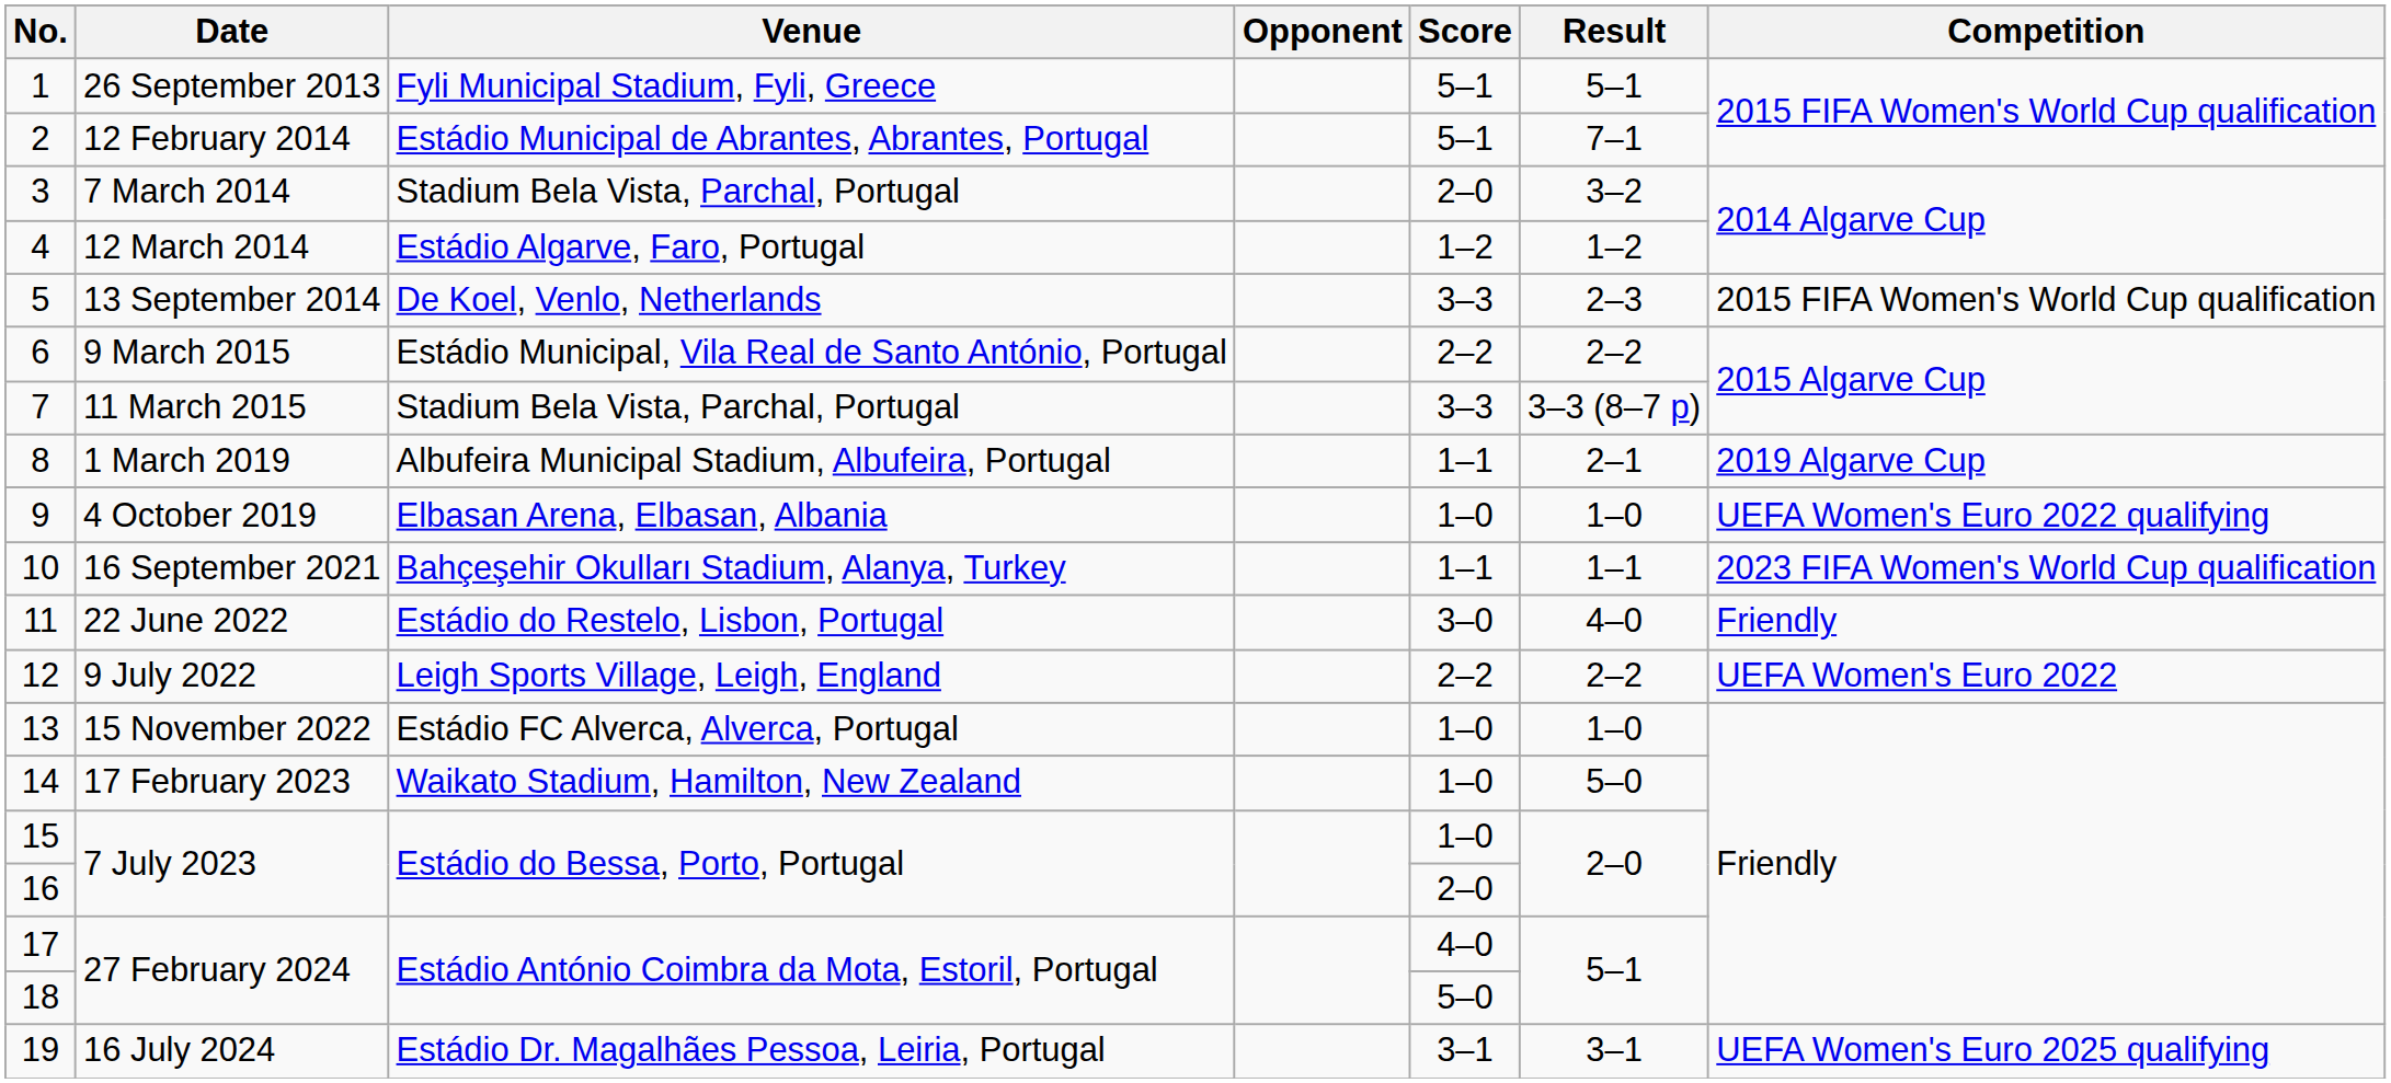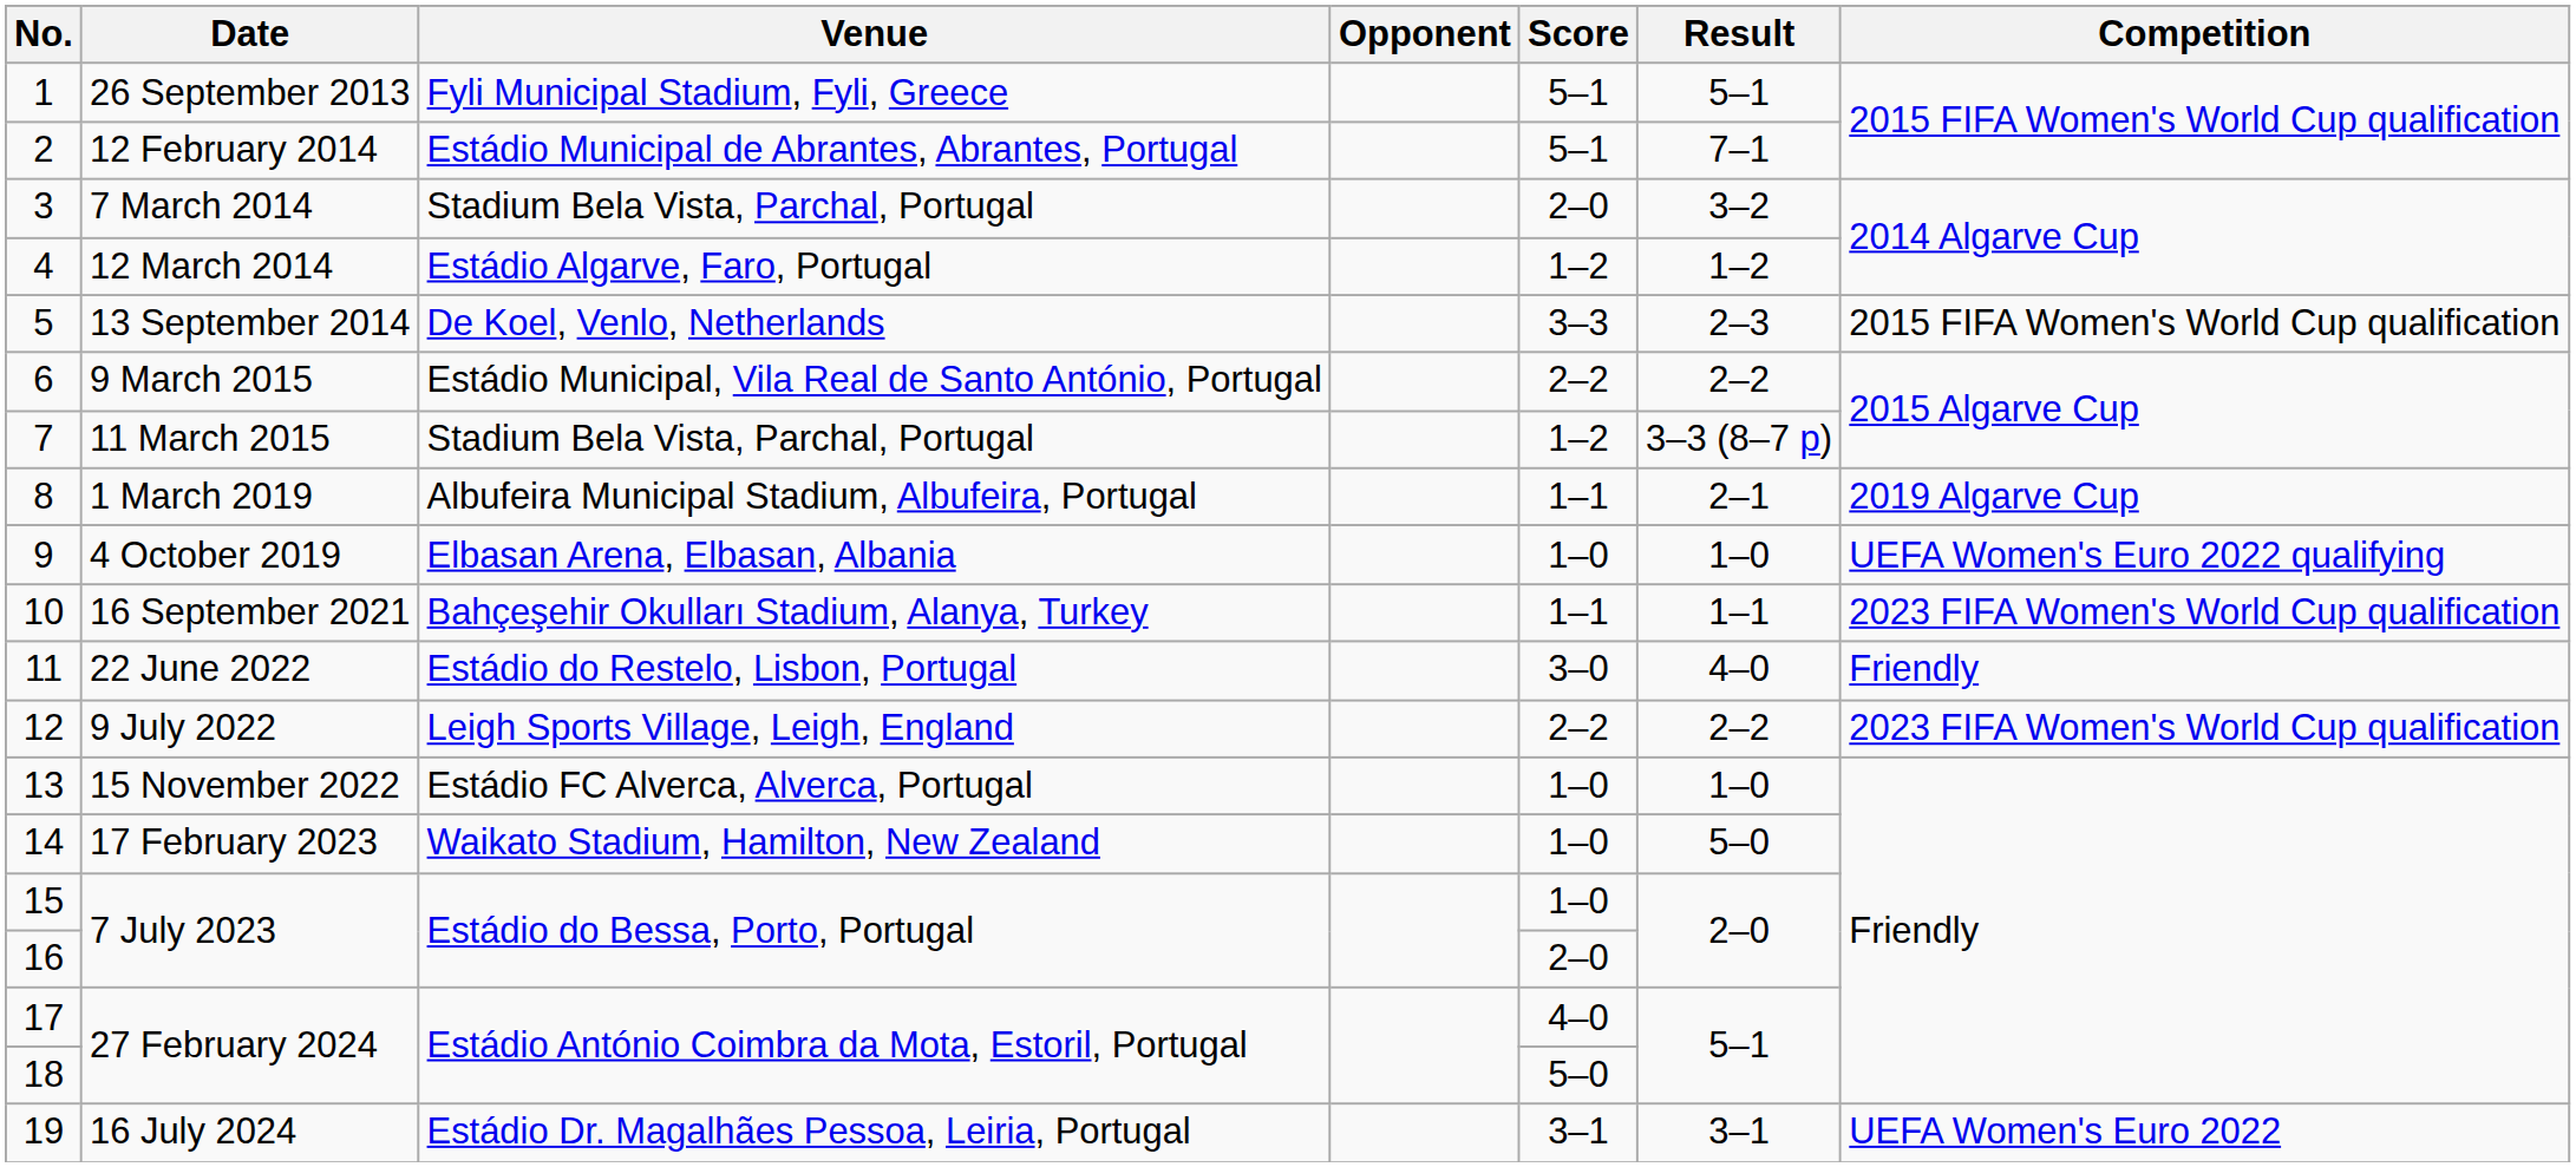 <table class="wikitable sortable">
 <tr>
 <th scope="col">No.</th>
 <th scope="col">Date</th>
 <th scope="col">Venue</th>
 <th scope="col">Opponent</th>
 <th scope="col">Score</th>
 <th scope="col">Result</th>
 <th scope="col">Competition</th>
 </tr>
 <tr>
 <td align="center">1</td>
 <td>26 September 2013</td>
 <td><a href='#'>Fyli Municipal Stadium</a>, <a href='#'>Fyli</a>, <a href='#'>Greece</a></td>
 <td></td>
 <td align="center">5–1</td>
 <td align="center">5–1</td>
 <td rowspan="2"><a href='#'>2015 FIFA Women's World Cup qualification</a></td>
 </tr>
 <tr>
 <td align="center">2</td>
 <td>12 February 2014</td>
 <td><a href='#'>Estádio Municipal de Abrantes</a>, <a href='#'>Abrantes</a>, <a href='#'>Portugal</a></td>
 <td></td>
 <td align="center">5–1</td>
 <td align="center">7–1</td>
 </tr>
 <tr>
 <td align="center">3</td>
 <td>7 March 2014</td>
 <td>Stadium Bela Vista, <a href='#'>Parchal</a>, Portugal</td>
 <td></td>
 <td align="center">2–0</td>
 <td align="center">3–2</td>
 <td rowspan="2"><a href='#'>2014 Algarve Cup</a></td>
 </tr>
 <tr>
 <td align="center">4</td>
 <td>12 March 2014</td>
 <td><a href='#'>Estádio Algarve</a>, <a href='#'>Faro</a>, Portugal</td>
 <td></td>
 <td align="center">1–2</td>
 <td align="center">1–2</td>
 </tr>
 <tr>
 <td align="center">5</td>
 <td>13 September 2014</td>
 <td><a href='#'>De Koel</a>, <a href='#'>Venlo</a>, <a href='#'>Netherlands</a></td>
 <td></td>
 <td align="center">3–3</td>
 <td align="center">2–3</td>
 <td>2015 FIFA Women's World Cup qualification</td>
 </tr>
 <tr>
 <td align="center">6</td>
 <td>9 March 2015</td>
 <td>Estádio Municipal, <a href='#'>Vila Real de Santo António</a>, Portugal</td>
 <td></td>
 <td align="center">2–2</td>
 <td align="center">2–2</td>
 <td rowspan="2"><a href='#'>2015 Algarve Cup</a></td>
 </tr>
 <tr>
 <td align="center">7</td>
 <td>11 March 2015</td>
 <td>Stadium Bela Vista, Parchal, Portugal</td>
 <td></td>
-<td align="center">3–3</td>
+<td align="center">1–2</td>
 <td align="center">3–3 (8–7 <a href='#'>p</a>)</td>
 </tr>
 <tr>
 <td align="center">8</td>
 <td>1 March 2019</td>
 <td>Albufeira Municipal Stadium, <a href='#'>Albufeira</a>, Portugal</td>
 <td></td>
 <td align="center">1–1</td>
 <td align="center">2–1</td>
 <td><a href='#'>2019 Algarve Cup</a></td>
 </tr>
 <tr>
 <td align="center">9</td>
 <td>4 October 2019</td>
 <td><a href='#'>Elbasan Arena</a>, <a href='#'>Elbasan</a>, <a href='#'>Albania</a></td>
 <td></td>
 <td align="center">1–0</td>
 <td align="center">1–0</td>
 <td><a href='#'>UEFA Women's Euro 2022 qualifying</a></td>
 </tr>
 <tr>
 <td align="center">10</td>
 <td>16 September 2021</td>
 <td><a href='#'>Bahçeşehir Okulları Stadium</a>, <a href='#'>Alanya</a>, <a href='#'>Turkey</a></td>
 <td></td>
 <td align="center">1–1</td>
 <td align="center">1–1</td>
 <td><a href='#'>2023 FIFA Women's World Cup qualification</a></td>
 </tr>
 <tr>
 <td align="center">11</td>
 <td>22 June 2022</td>
 <td><a href='#'>Estádio do Restelo</a>, <a href='#'>Lisbon</a>, <a href='#'>Portugal</a></td>
 <td></td>
 <td align="center">3–0</td>
 <td align="center">4–0</td>
 <td><a href='#'>Friendly</a></td>
 </tr>
 <tr>
 <td align="center">12</td>
 <td>9 July 2022</td>
 <td><a href='#'>Leigh Sports Village</a>, <a href='#'>Leigh</a>, <a href='#'>England</a></td>
 <td></td>
 <td align="center">2–2</td>
 <td align="center">2–2</td>
-<td><a href='#'>UEFA Women's Euro 2022</a></td>
+<td><a href='#'>2023 FIFA Women's World Cup qualification</a></td>
 </tr>
 <tr>
 <td align="center">13</td>
 <td>15 November 2022</td>
 <td>Estádio FC Alverca, <a href='#'>Alverca</a>, Portugal</td>
 <td></td>
 <td align="center">1–0</td>
 <td align="center">1–0</td>
 <td rowspan="6">Friendly</td>
 </tr>
 <tr>
 <td align="center">14</td>
 <td>17 February 2023</td>
 <td><a href='#'>Waikato Stadium</a>, <a href='#'>Hamilton</a>, <a href='#'>New Zealand</a></td>
 <td></td>
 <td align="center">1–0</td>
 <td align="center">5–0</td>
 </tr>
 <tr>
 <td align="center">15</td>
 <td rowspan="2">7 July 2023</td>
 <td rowspan="2"><a href='#'>Estádio do Bessa</a>, <a href='#'>Porto</a>, Portugal</td>
 <td rowspan="2"></td>
 <td align="center">1–0</td>
 <td rowspan="2" align="center">2–0</td>
 </tr>
 <tr>
 <td align="center">16</td>
 <td align="center">2–0</td>
 </tr>
 <tr>
 <td align="center">17</td>
 <td rowspan=2>27 February 2024</td>
 <td rowspan=2><a href='#'>Estádio António Coimbra da Mota</a>, <a href='#'>Estoril</a>, Portugal</td>
 <td rowspan=2></td>
 <td align="center">4–0</td>
 <td rowspan=2 align=center>5–1</td>
 </tr>
 <tr>
 <td align="center">18</td>
 <td align="center">5–0</td>
 </tr>
 <tr>
 <td align="center">19</td>
 <td>16 July 2024</td>
 <td><a href='#'>Estádio Dr. Magalhães Pessoa</a>, <a href='#'>Leiria</a>, Portugal</td>
 <td></td>
 <td align="center">3–1</td>
 <td align="center">3–1</td>
-<td><a href='#'>UEFA Women's Euro 2025 qualifying</a></td>
+<td><a href='#'>UEFA Women's Euro 2022</a></td>
 </tr>
 <tr>
 </tr>
 </table>
